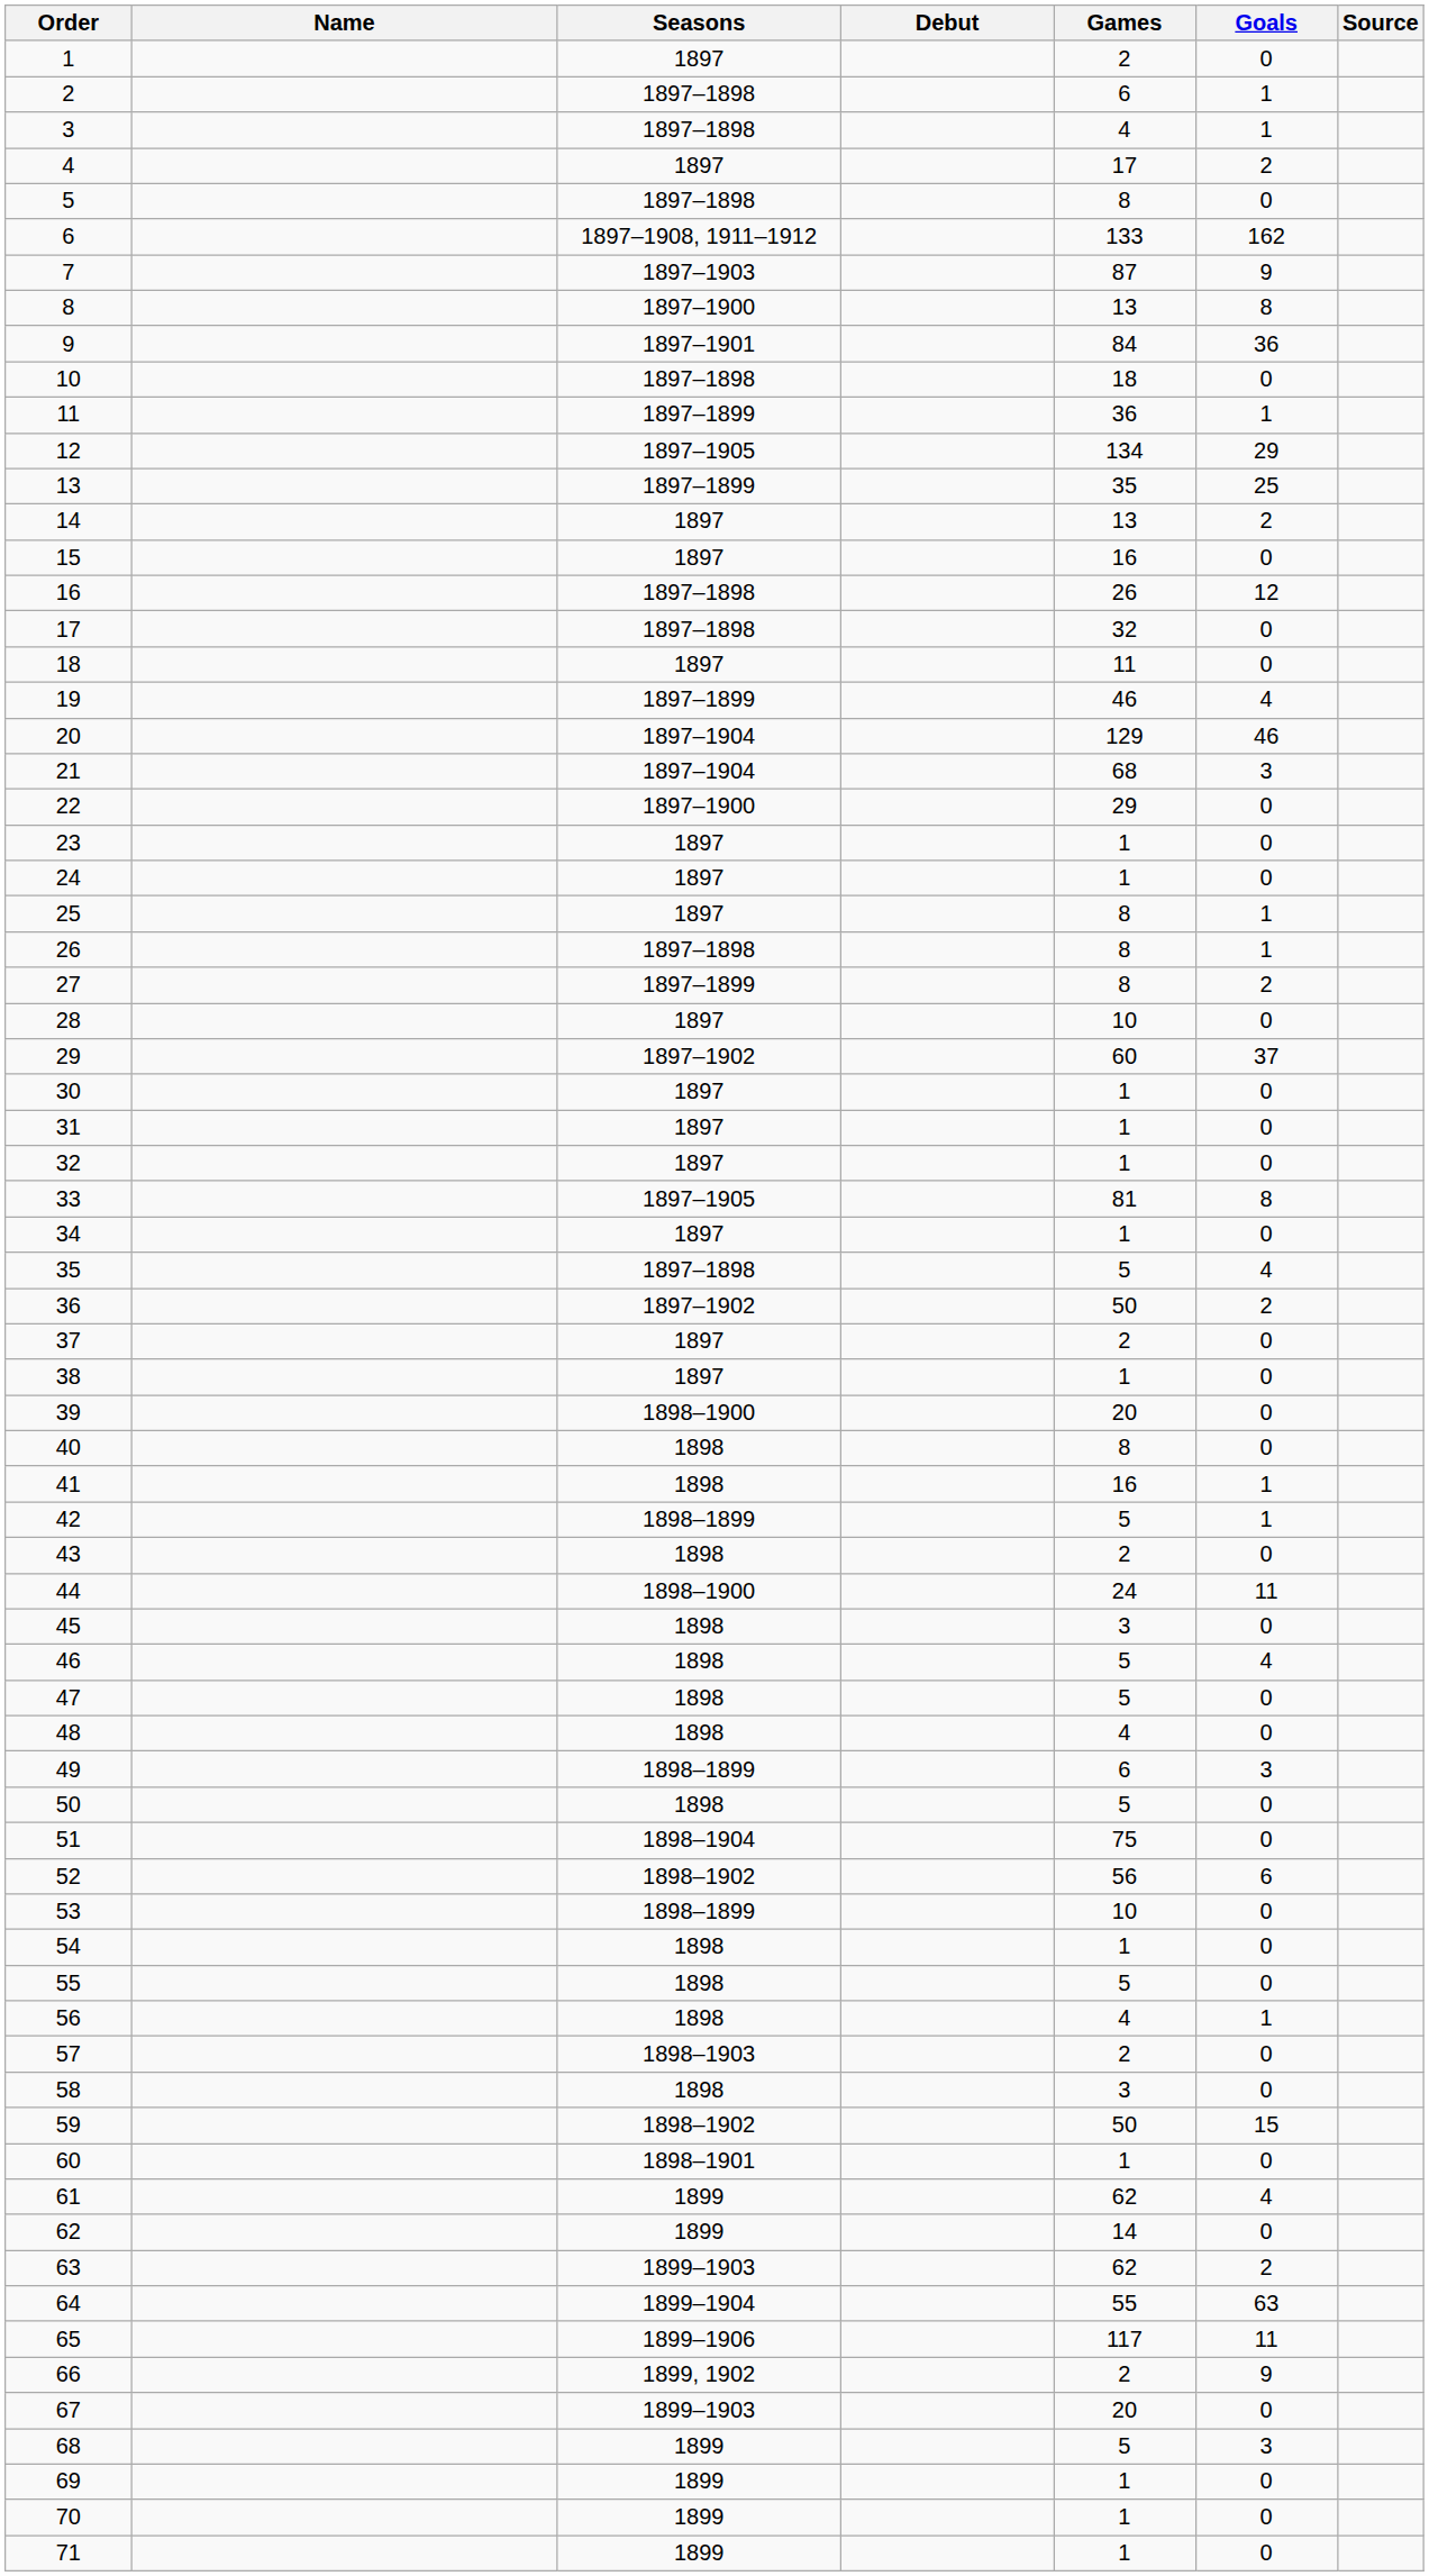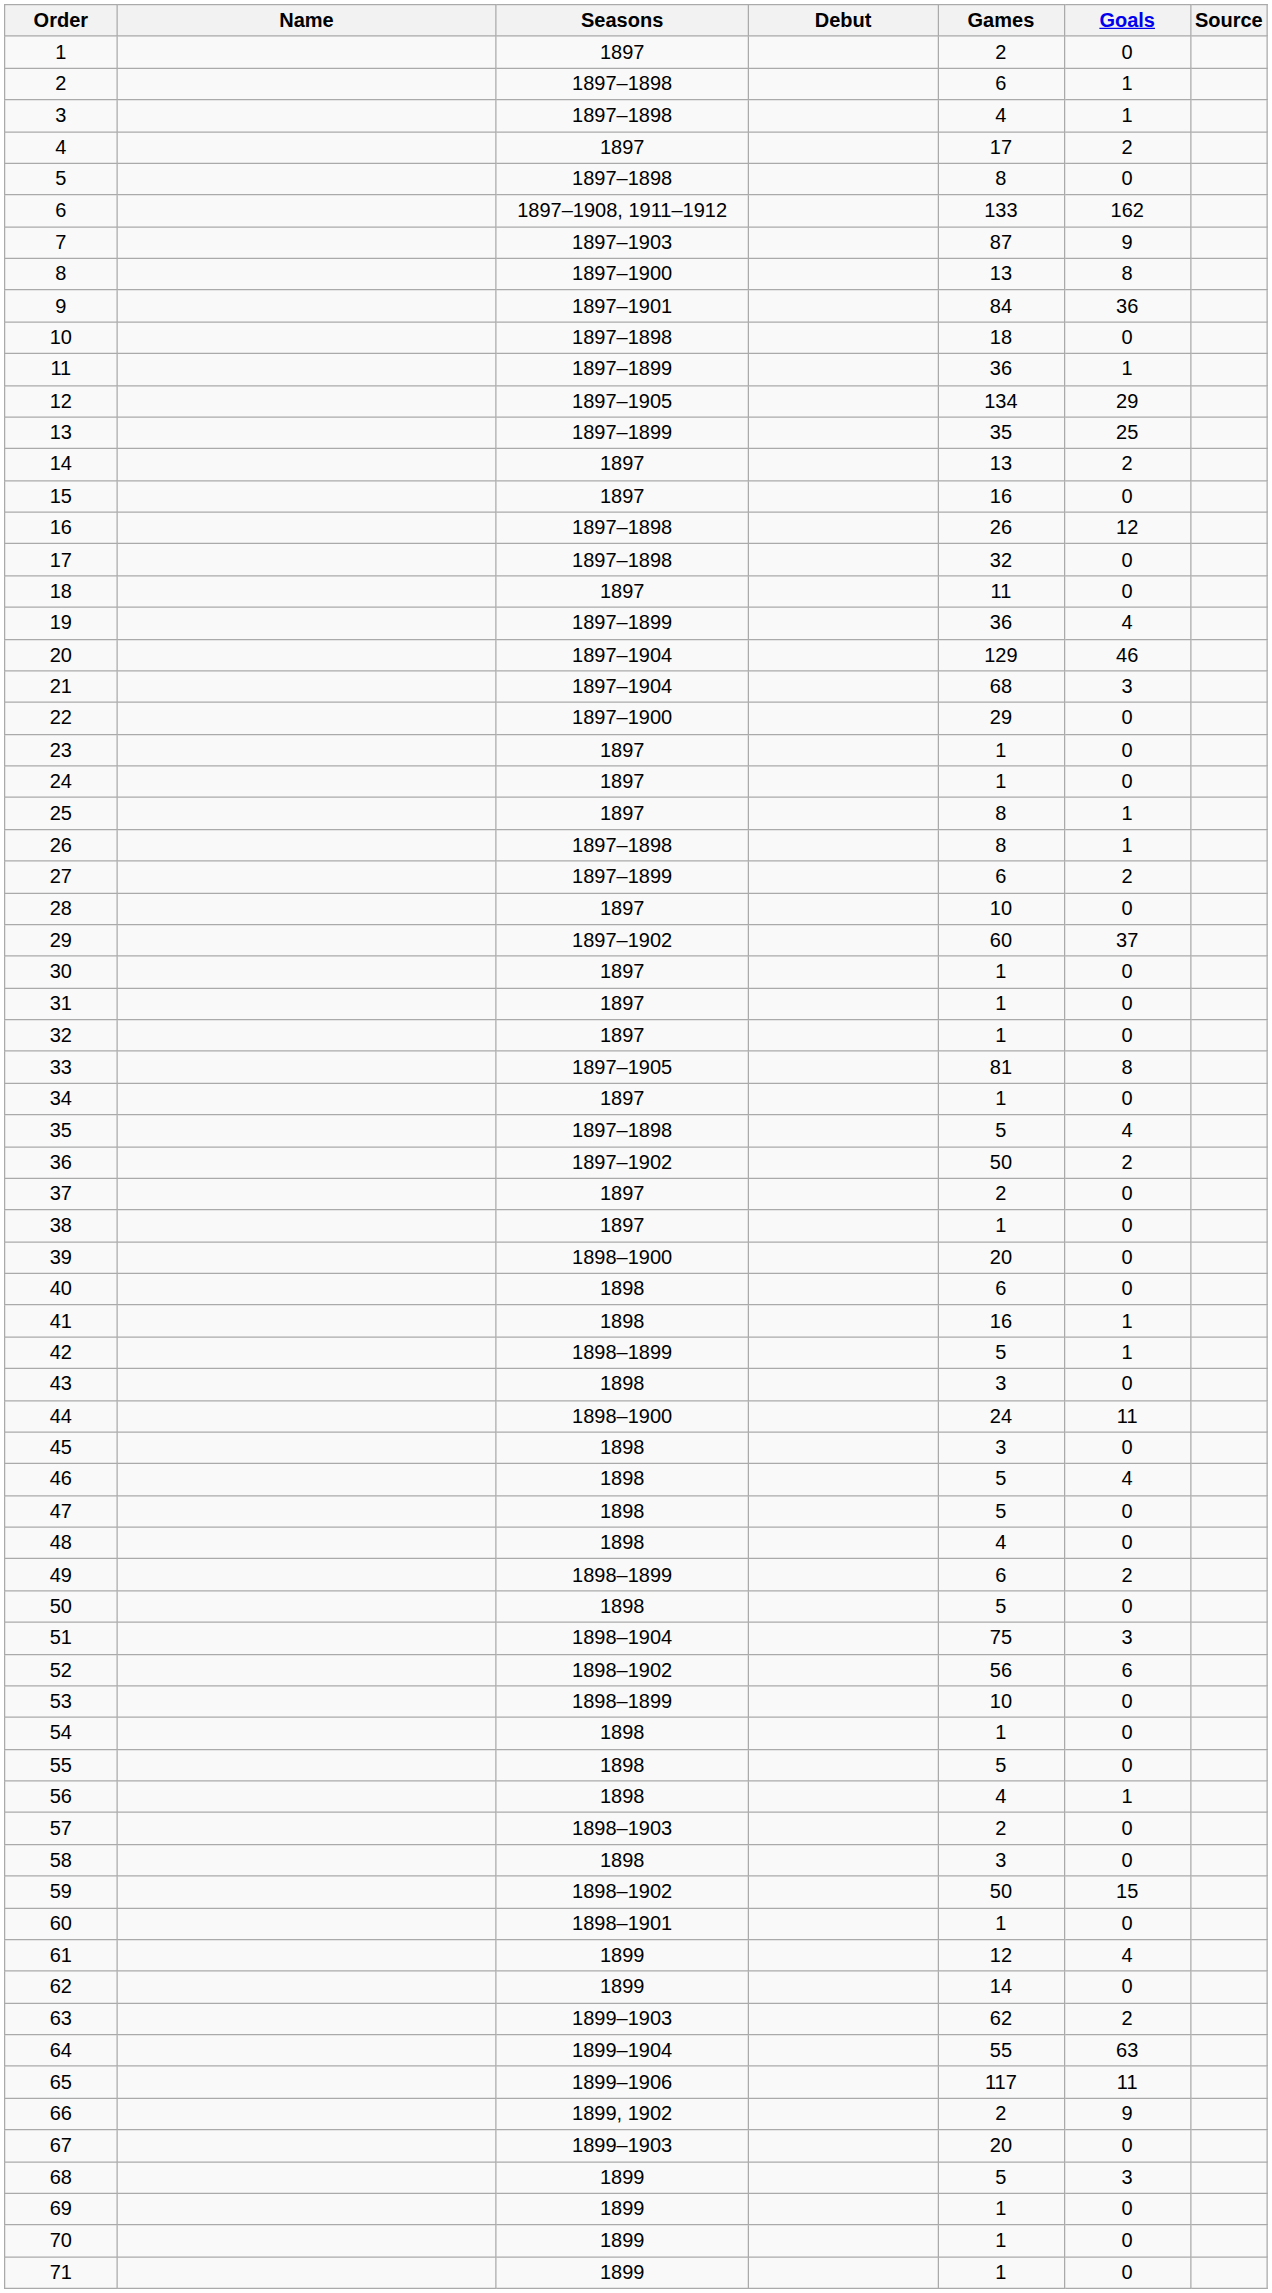 <table class="wikitable sortable" style="text-align:center; width:80%;">
 <tr>
 <th style="width=10%">Order</th>
 <th style="width:30%">Name</th>
 <th style="width:20%">Seasons</th>
 <th style="width:15%">Debut</th>
 <th style="width:10%">Games</th>
 <th style="width:10%"><a href='#'>Goals</a></th>
 <th class="unsortable" style="width:5%">Source</th>
 </tr>
 <tr>
 <td>1</td>
 <td align=left></td>
 <td>1897</td>
 <td></td>
 <td>2</td>
 <td>0</td>
 <td></td>
 </tr>
 <tr>
 <td>2</td>
 <td align=left></td>
 <td>1897–1898</td>
 <td></td>
 <td>6</td>
 <td>1</td>
 <td></td>
 </tr>
 <tr>
 <td>3</td>
 <td align=left></td>
 <td>1897–1898</td>
 <td></td>
 <td>4</td>
 <td>1</td>
 <td></td>
 </tr>
 <tr>
 <td>4</td>
 <td align=left></td>
 <td>1897</td>
 <td></td>
 <td>17</td>
 <td>2</td>
 <td></td>
 </tr>
 <tr>
 <td>5</td>
 <td align=left></td>
 <td>1897–1898</td>
 <td></td>
 <td>8</td>
 <td>0</td>
 <td></td>
 </tr>
 <tr>
 <td>6</td>
 <td align=left></td>
 <td>1897–1908, 1911–1912</td>
 <td></td>
 <td>133</td>
 <td>162</td>
 <td></td>
 </tr>
 <tr>
 <td>7</td>
 <td align=left></td>
 <td>1897–1903</td>
 <td></td>
 <td>87</td>
 <td>9</td>
 <td></td>
 </tr>
 <tr>
 <td>8</td>
 <td align=left></td>
 <td>1897–1900</td>
 <td></td>
 <td>13</td>
 <td>8</td>
 <td></td>
 </tr>
 <tr>
 <td>9</td>
 <td align=left></td>
 <td>1897–1901</td>
 <td></td>
 <td>84</td>
 <td>36</td>
 <td></td>
 </tr>
 <tr>
 <td>10</td>
 <td align=left></td>
 <td>1897–1898</td>
 <td></td>
 <td>18</td>
 <td>0</td>
 <td></td>
 </tr>
 <tr>
 <td>11</td>
 <td align=left></td>
 <td>1897–1899</td>
 <td></td>
 <td>36</td>
 <td>1</td>
 <td></td>
 </tr>
 <tr>
 <td>12</td>
 <td align=left></td>
 <td>1897–1905</td>
 <td></td>
 <td>134</td>
 <td>29</td>
 <td></td>
 </tr>
 <tr>
 <td>13</td>
 <td align=left></td>
 <td>1897–1899</td>
 <td></td>
 <td>35</td>
 <td>25</td>
 <td></td>
 </tr>
 <tr>
 <td>14</td>
 <td align=left></td>
 <td>1897</td>
 <td></td>
 <td>13</td>
 <td>2</td>
 <td></td>
 </tr>
 <tr>
 <td>15</td>
 <td align=left></td>
 <td>1897</td>
 <td></td>
 <td>16</td>
 <td>0</td>
 <td></td>
 </tr>
 <tr>
 <td>16</td>
 <td align=left></td>
 <td>1897–1898</td>
 <td></td>
 <td>26</td>
 <td>12</td>
 <td></td>
 </tr>
 <tr>
 <td>17</td>
 <td align=left></td>
 <td>1897–1898</td>
 <td></td>
 <td>32</td>
 <td>0</td>
 <td></td>
 </tr>
 <tr>
 <td>18</td>
 <td align=left></td>
 <td>1897</td>
 <td></td>
 <td>11</td>
 <td>0</td>
 <td></td>
 </tr>
 <tr>
 <td>19</td>
 <td align=left></td>
 <td>1897–1899</td>
 <td></td>
-<td>46</td>
+<td>36</td>
 <td>4</td>
 <td></td>
 </tr>
 <tr>
 <td>20</td>
 <td align=left></td>
 <td>1897–1904</td>
 <td></td>
 <td>129</td>
 <td>46</td>
 <td></td>
 </tr>
 <tr>
 <td>21</td>
 <td align=left></td>
 <td>1897–1904</td>
 <td></td>
 <td>68</td>
 <td>3</td>
 <td></td>
 </tr>
 <tr>
 <td>22</td>
 <td align=left></td>
 <td>1897–1900</td>
 <td></td>
 <td>29</td>
 <td>0</td>
 <td></td>
 </tr>
 <tr>
 <td>23</td>
 <td align=left></td>
 <td>1897</td>
 <td></td>
 <td>1</td>
 <td>0</td>
 <td></td>
 </tr>
 <tr>
 <td>24</td>
 <td align=left></td>
 <td>1897</td>
 <td></td>
 <td>1</td>
 <td>0</td>
 <td></td>
 </tr>
 <tr>
 <td>25</td>
 <td align=left></td>
 <td>1897</td>
 <td></td>
 <td>8</td>
 <td>1</td>
 <td></td>
 </tr>
 <tr>
 <td>26</td>
 <td align=left></td>
 <td>1897–1898</td>
 <td></td>
 <td>8</td>
 <td>1</td>
 <td></td>
 </tr>
 <tr>
 <td>27</td>
 <td align=left></td>
 <td>1897–1899</td>
 <td></td>
-<td>8</td>
+<td>6</td>
 <td>2</td>
 <td></td>
 </tr>
 <tr>
 <td>28</td>
 <td align=left></td>
 <td>1897</td>
 <td></td>
 <td>10</td>
 <td>0</td>
 <td></td>
 </tr>
 <tr>
 <td>29</td>
 <td align=left></td>
 <td>1897–1902</td>
 <td></td>
 <td>60</td>
 <td>37</td>
 <td></td>
 </tr>
 <tr>
 <td>30</td>
 <td align=left></td>
 <td>1897</td>
 <td></td>
 <td>1</td>
 <td>0</td>
 <td></td>
 </tr>
 <tr>
 <td>31</td>
 <td align=left></td>
 <td>1897</td>
 <td></td>
 <td>1</td>
 <td>0</td>
 <td></td>
 </tr>
 <tr>
 <td>32</td>
 <td align=left></td>
 <td>1897</td>
 <td></td>
 <td>1</td>
 <td>0</td>
 <td></td>
 </tr>
 <tr>
 <td>33</td>
 <td align=left></td>
 <td>1897–1905</td>
 <td></td>
 <td>81</td>
 <td>8</td>
 <td></td>
 </tr>
 <tr>
 <td>34</td>
 <td align=left></td>
 <td>1897</td>
 <td></td>
 <td>1</td>
 <td>0</td>
 <td></td>
 </tr>
 <tr>
 <td>35</td>
 <td align=left></td>
 <td>1897–1898</td>
 <td></td>
 <td>5</td>
 <td>4</td>
 <td></td>
 </tr>
 <tr>
 <td>36</td>
 <td align=left></td>
 <td>1897–1902</td>
 <td></td>
 <td>50</td>
 <td>2</td>
 <td></td>
 </tr>
 <tr>
 <td>37</td>
 <td align=left></td>
 <td>1897</td>
 <td></td>
 <td>2</td>
 <td>0</td>
 <td></td>
 </tr>
 <tr>
 <td>38</td>
 <td align=left></td>
 <td>1897</td>
 <td></td>
 <td>1</td>
 <td>0</td>
 <td></td>
 </tr>
 <tr>
 <td>39</td>
 <td align=left></td>
 <td>1898–1900</td>
 <td></td>
 <td>20</td>
 <td>0</td>
 <td></td>
 </tr>
 <tr>
 <td>40</td>
 <td align=left></td>
 <td>1898</td>
 <td></td>
-<td>8</td>
+<td>6</td>
 <td>0</td>
 <td></td>
 </tr>
 <tr>
 <td>41</td>
 <td align=left></td>
 <td>1898</td>
 <td></td>
 <td>16</td>
 <td>1</td>
 <td></td>
 </tr>
 <tr>
 <td>42</td>
 <td align=left></td>
 <td>1898–1899</td>
 <td></td>
 <td>5</td>
 <td>1</td>
 <td></td>
 </tr>
 <tr>
 <td>43</td>
 <td align=left></td>
 <td>1898</td>
 <td></td>
-<td>2</td>
+<td>3</td>
 <td>0</td>
 <td></td>
 </tr>
 <tr>
 <td>44</td>
 <td align=left></td>
 <td>1898–1900</td>
 <td></td>
 <td>24</td>
 <td>11</td>
 <td></td>
 </tr>
 <tr>
 <td>45</td>
 <td align=left></td>
 <td>1898</td>
 <td></td>
 <td>3</td>
 <td>0</td>
 <td></td>
 </tr>
 <tr>
 <td>46</td>
 <td align=left></td>
 <td>1898</td>
 <td></td>
 <td>5</td>
 <td>4</td>
 <td></td>
 </tr>
 <tr>
 <td>47</td>
 <td align=left></td>
 <td>1898</td>
 <td></td>
 <td>5</td>
 <td>0</td>
 <td></td>
 </tr>
 <tr>
 <td>48</td>
 <td align=left></td>
 <td>1898</td>
 <td></td>
 <td>4</td>
 <td>0</td>
 <td></td>
 </tr>
 <tr>
 <td>49</td>
 <td align=left></td>
 <td>1898–1899</td>
 <td></td>
 <td>6</td>
-<td>3</td>
+<td>2</td>
 <td></td>
 </tr>
 <tr>
 <td>50</td>
 <td align=left></td>
 <td>1898</td>
 <td></td>
 <td>5</td>
 <td>0</td>
 <td></td>
 </tr>
 <tr>
 <td>51</td>
 <td align=left></td>
 <td>1898–1904</td>
 <td></td>
 <td>75</td>
-<td>0</td>
+<td>3</td>
 <td></td>
 </tr>
 <tr>
 <td>52</td>
 <td align=left></td>
 <td>1898–1902</td>
 <td></td>
 <td>56</td>
 <td>6</td>
 <td></td>
 </tr>
 <tr>
 <td>53</td>
 <td align=left></td>
 <td>1898–1899</td>
 <td></td>
 <td>10</td>
 <td>0</td>
 <td></td>
 </tr>
 <tr>
 <td>54</td>
 <td align=left></td>
 <td>1898</td>
 <td></td>
 <td>1</td>
 <td>0</td>
 <td></td>
 </tr>
 <tr>
 <td>55</td>
 <td align=left></td>
 <td>1898</td>
 <td></td>
 <td>5</td>
 <td>0</td>
 <td></td>
 </tr>
 <tr>
 <td>56</td>
 <td align=left></td>
 <td>1898</td>
 <td></td>
 <td>4</td>
 <td>1</td>
 <td></td>
 </tr>
 <tr>
 <td>57</td>
 <td align=left></td>
 <td>1898–1903</td>
 <td></td>
 <td>2</td>
 <td>0</td>
 <td></td>
 </tr>
 <tr>
 <td>58</td>
 <td align=left></td>
 <td>1898</td>
 <td></td>
 <td>3</td>
 <td>0</td>
 <td></td>
 </tr>
 <tr>
 <td>59</td>
 <td align=left></td>
 <td>1898–1902</td>
 <td></td>
 <td>50</td>
 <td>15</td>
 <td></td>
 </tr>
 <tr>
 <td>60</td>
 <td align=left></td>
 <td>1898–1901</td>
 <td></td>
 <td>1</td>
 <td>0</td>
 <td></td>
 </tr>
 <tr>
 <td>61</td>
 <td align=left></td>
 <td>1899</td>
 <td></td>
-<td>62</td>
+<td>12</td>
 <td>4</td>
 <td></td>
 </tr>
 <tr>
 <td>62</td>
 <td align=left></td>
 <td>1899</td>
 <td></td>
 <td>14</td>
 <td>0</td>
 <td></td>
 </tr>
 <tr>
 <td>63</td>
 <td align=left></td>
 <td>1899–1903</td>
 <td></td>
 <td>62</td>
 <td>2</td>
 <td></td>
 </tr>
 <tr>
 <td>64</td>
 <td align=left></td>
 <td>1899–1904</td>
 <td></td>
 <td>55</td>
 <td>63</td>
 <td></td>
 </tr>
 <tr>
 <td>65</td>
 <td align=left></td>
 <td>1899–1906</td>
 <td></td>
 <td>117</td>
 <td>11</td>
 <td></td>
 </tr>
 <tr>
 <td>66</td>
 <td align=left></td>
 <td>1899, 1902</td>
 <td></td>
 <td>2</td>
 <td>9</td>
 <td></td>
 </tr>
 <tr>
 <td>67</td>
 <td align=left></td>
 <td>1899–1903</td>
 <td></td>
 <td>20</td>
 <td>0</td>
 <td></td>
 </tr>
 <tr>
 <td>68</td>
 <td align=left></td>
 <td>1899</td>
 <td></td>
 <td>5</td>
 <td>3</td>
 <td></td>
 </tr>
 <tr>
 <td>69</td>
 <td align=left></td>
 <td>1899</td>
 <td></td>
 <td>1</td>
 <td>0</td>
 <td></td>
 </tr>
 <tr>
 <td>70</td>
 <td align=left></td>
 <td>1899</td>
 <td></td>
 <td>1</td>
 <td>0</td>
 <td></td>
 </tr>
 <tr>
 <td>71</td>
 <td align=left></td>
 <td>1899</td>
 <td></td>
 <td>1</td>
 <td>0</td>
 <td></td>
 </tr>
 </table>
